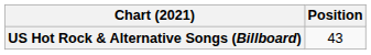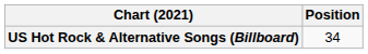 <table class="wikitable plainrowheaders" style="text-align:center">
 <tr>
 <th scope="col">Chart (2021)</th>
 <th scope="col">Position</th>
 </tr>
 <tr>
 <th scope="row">US Hot Rock & Alternative Songs (<em>Billboard</em>)</th>
-<td>43</td>
+<td>34</td>
 </tr>
 </table>
